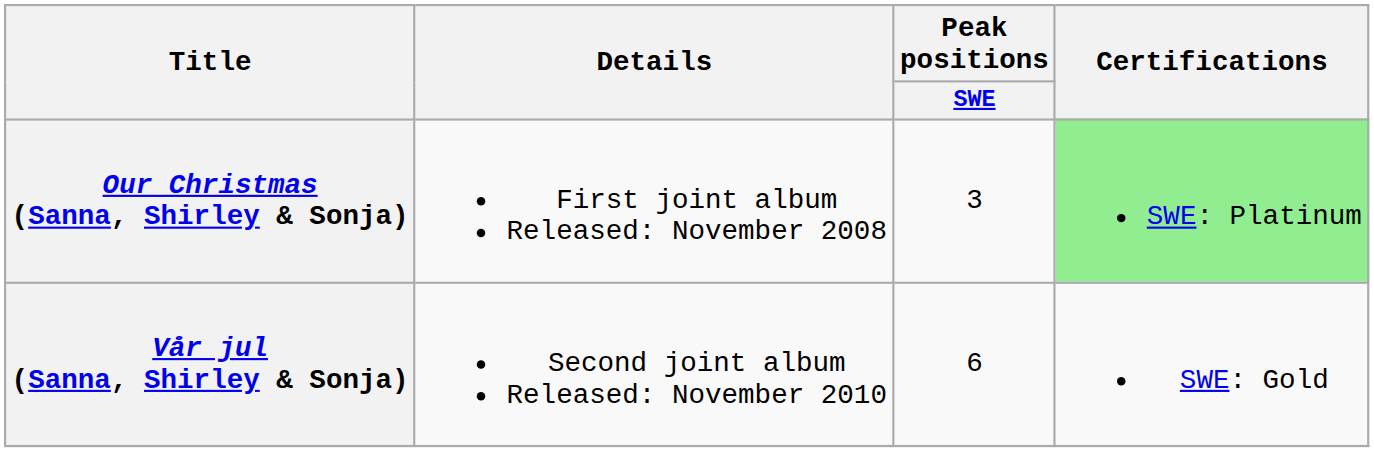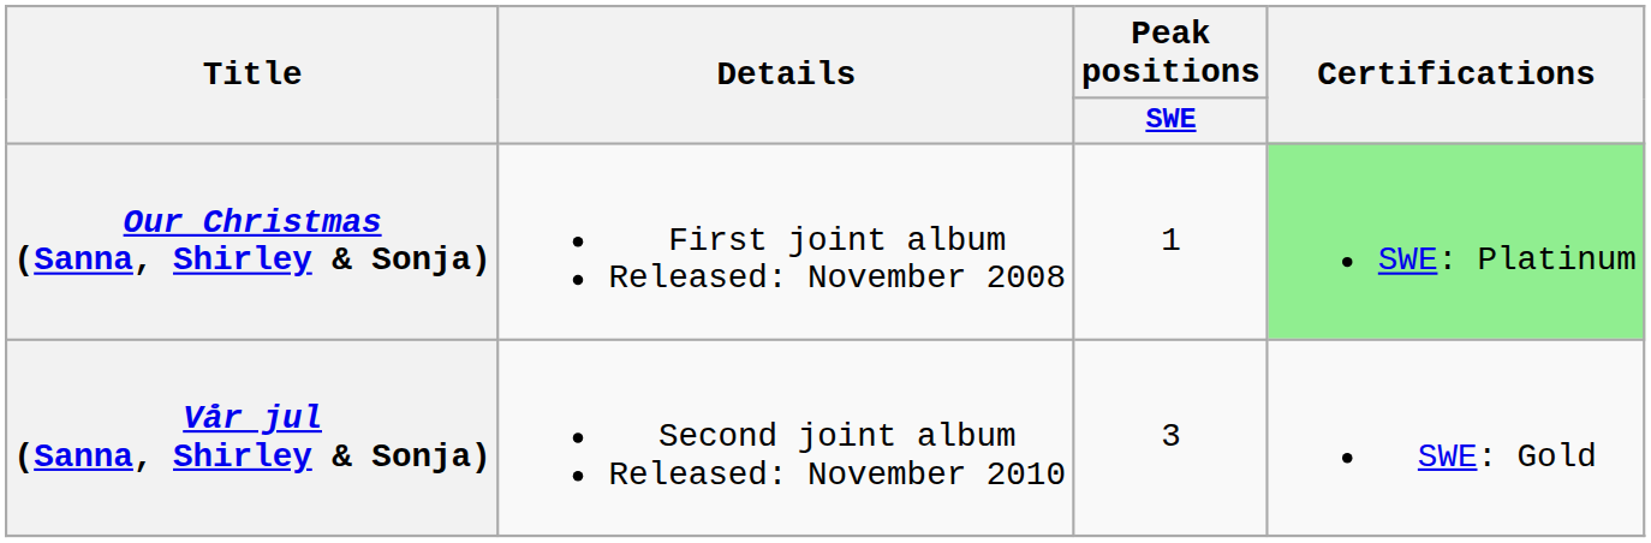 <table class="wikitable plainrowheaders" style="text-align:center;">
 <tr>
 <th scope="col" rowspan="2">Title</th>
 <th scope="col" rowspan="2">Details</th>
 <th scope="col" colspan="1">Peak positions</th>
 <th scope="col" rowspan="2">Certifications</th>
 </tr>
 <tr>
 <th scope="col" style="width:3em;font-size:85%;"><a href='#'>SWE</a><br></th>
 </tr>
 <tr>
 <th scope="row"><em><a href='#'>Our Christmas</a></em><br><span>(<a href='#'>Sanna</a>, <a href='#'>Shirley</a> & Sonja)</span></th>
 <td><br><ul><li>First joint album</li><li>Released: November 2008</li></ul></td>
-<td>3</td>
+<td>1</td>
 <td style="background: lightgreen;"><br><ul><li><a href='#'>SWE</a>: Platinum</li></ul></td>
 </tr>
 <tr>
 <th scope="row"><em><a href='#'>Vår jul</a></em><br><span>(<a href='#'>Sanna</a>, <a href='#'>Shirley</a> & Sonja)</span></th>
 <td><br><ul><li>Second joint album</li><li>Released: November 2010</li></ul></td>
-<td>6</td>
+<td>3</td>
 <td><br><ul><li><a href='#'>SWE</a>: Gold</li></ul></td>
 </tr>
 <tr>
 </tr>
 </table>
